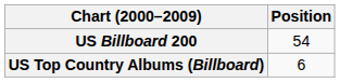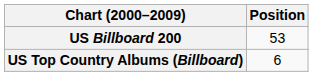 <table class="wikitable plainrowheaders" style="text-align:center">
 <tr>
 <th scope="col">Chart (2000–2009)</th>
 <th scope="col">Position</th>
 </tr>
 <tr>
 <th scope="row">US <em>Billboard</em> 200</th>
-<td>54</td>
+<td>53</td>
 </tr>
 <tr>
 <th scope="row">US Top Country Albums (<em>Billboard</em>)</th>
 <td>6</td>
 </tr>
 </table>
